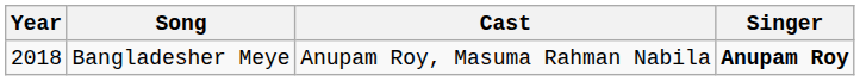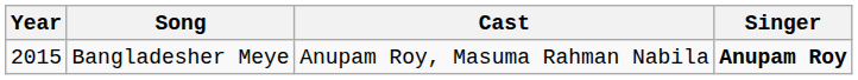 <table class="wikitable">
 <tr>
 <th>Year</th>
 <th>Song</th>
 <th>Cast</th>
 <th>Singer</th>
 </tr>
 <tr>
-<td>2018</td>
+<td>2015</td>
 <td>Bangladesher Meye</td>
 <td>Anupam Roy, Masuma Rahman Nabila</td>
 <td><strong>Anupam Roy</strong></td>
 </tr>
 </table>
